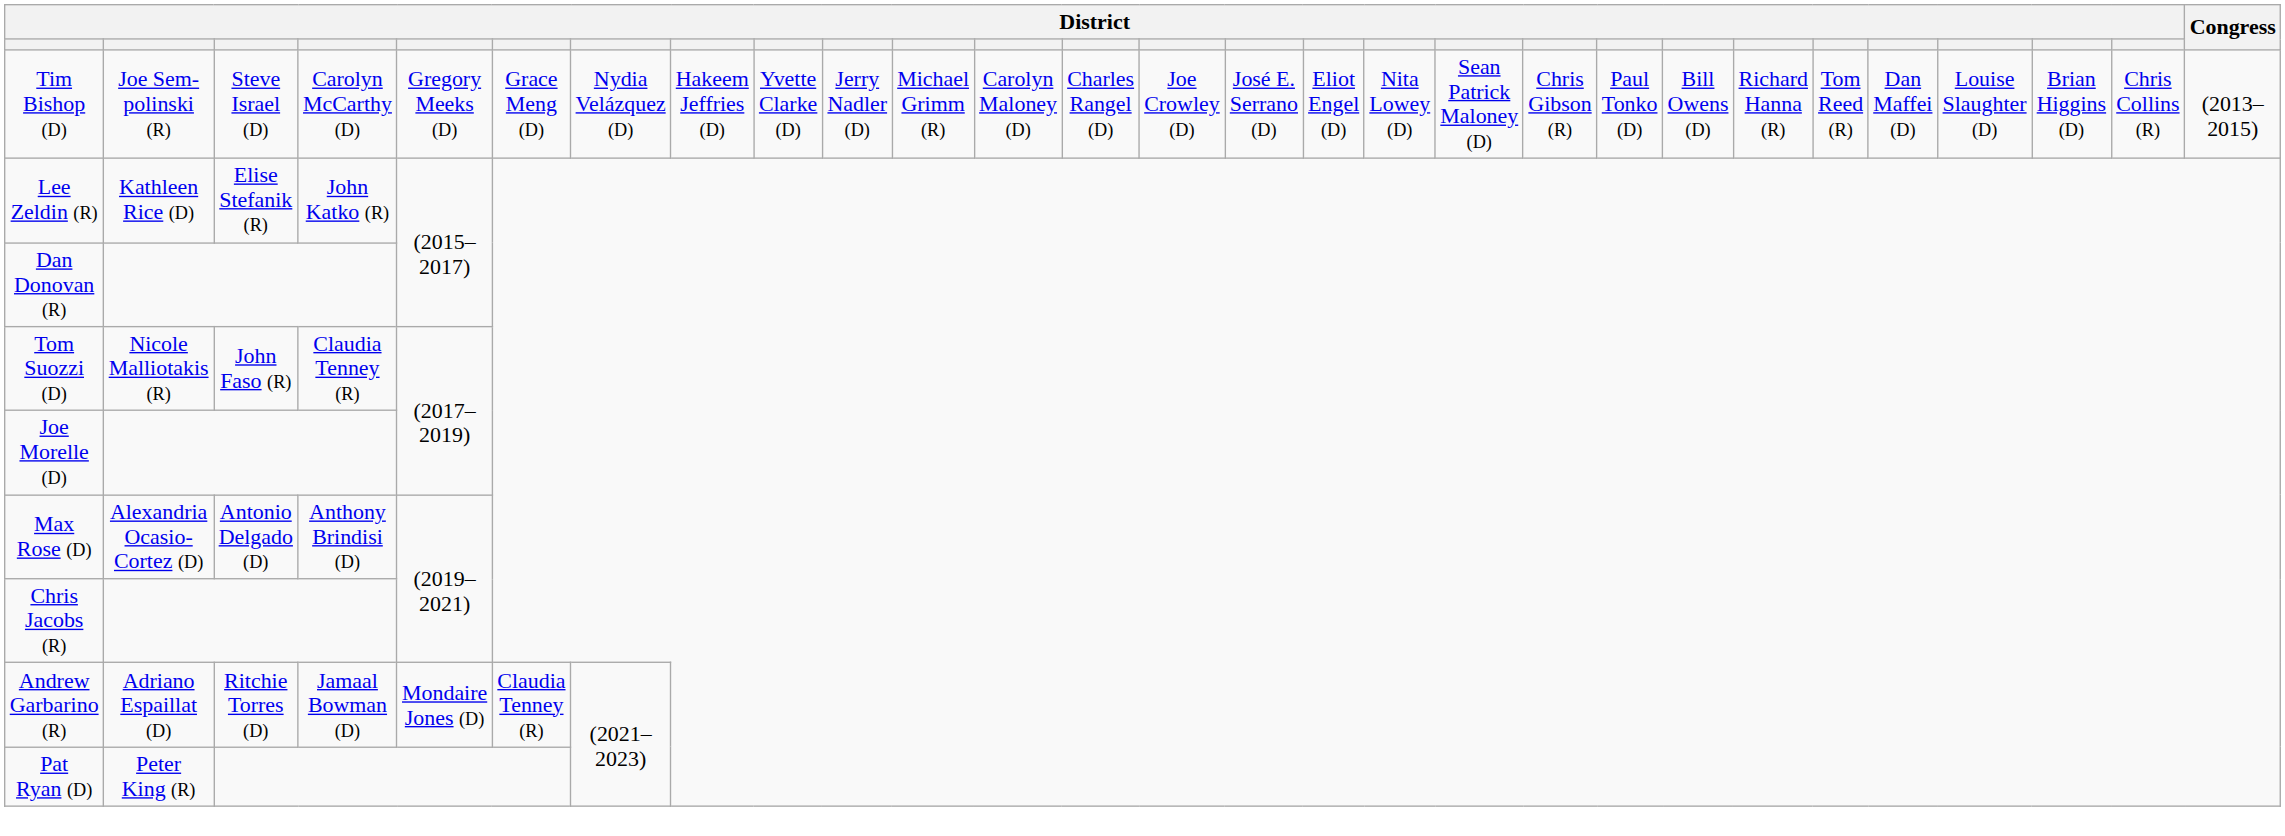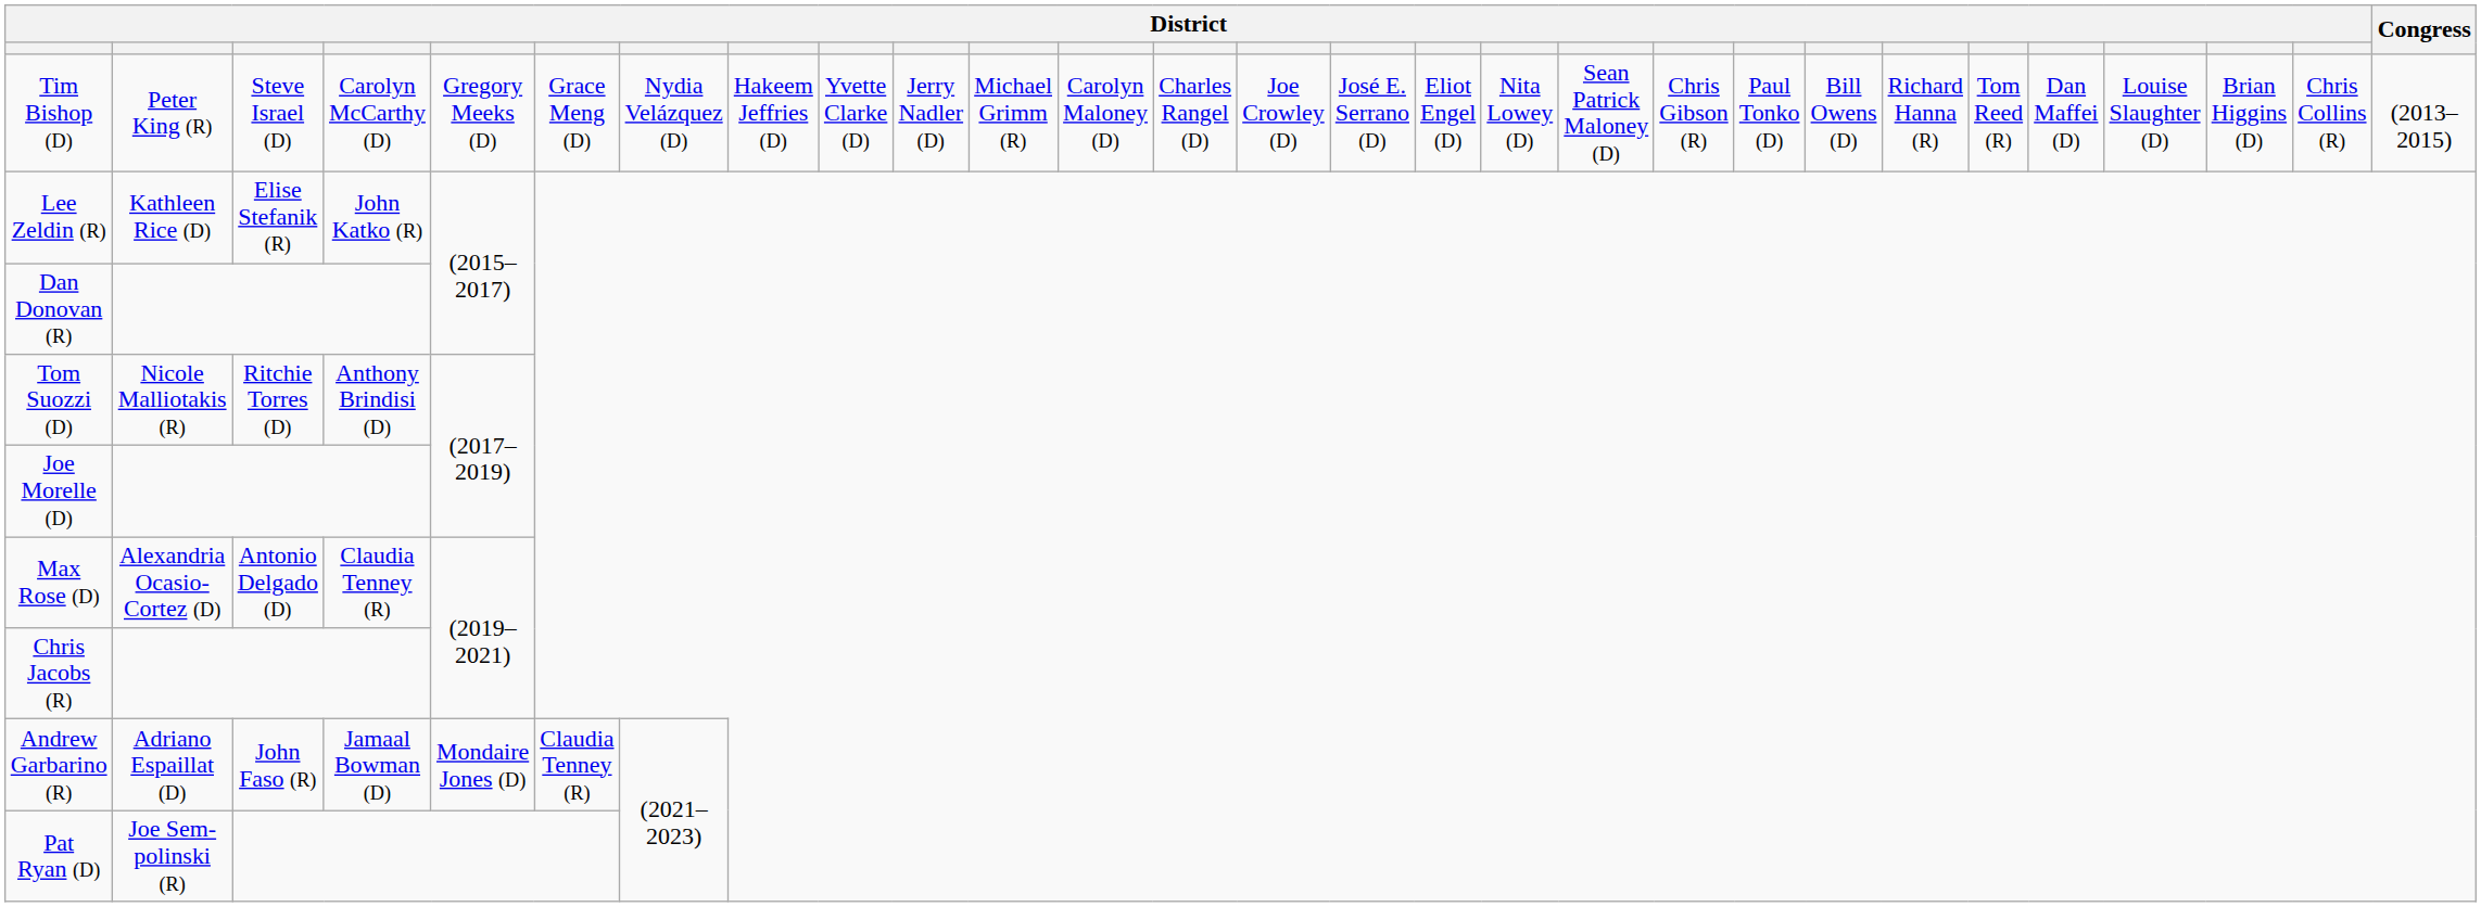 <table class=wikitable style="text-align:center">
 <tr>
 <th colspan=27>District</th>
 <th rowspan=2>Congress</th>
 </tr>
 <tr>
 <th></th>
 <th></th>
 <th></th>
 <th></th>
 <th></th>
 <th></th>
 <th></th>
 <th></th>
 <th></th>
 <th></th>
 <th></th>
 <th></th>
 <th></th>
 <th></th>
 <th></th>
 <th></th>
 <th></th>
 <th></th>
 <th></th>
 <th></th>
 <th></th>
 <th></th>
 <th></th>
 <th></th>
 <th></th>
 <th></th>
 <th></th>
 </tr>
 <tr style="height:3em">
 <td><a href='#'>Tim<br>Bishop</a> <small>(D)</small></td>
-<td><a href='#'>Joe Sem-<br>polinski</a> <small>(R)</small></td>
+<td><a href='#'>Peter<br>King</a> <small>(R)</small></td>
 <td><a href='#'>Steve<br>Israel</a><br><small>(D)</small></td>
 <td><a href='#'>Carolyn<br>McCarthy</a> <small>(D)</small></td>
 <td><a href='#'>Gregory<br>Meeks</a><br><small>(D)</small></td>
 <td><a href='#'>Grace<br>Meng</a><br><small>(D)</small></td>
 <td><a href='#'>Nydia<br>Velázquez</a><br><small>(D)</small></td>
 <td><a href='#'>Hakeem<br>Jeffries</a><br><small>(D)</small></td>
 <td><a href='#'>Yvette<br>Clarke</a><br><small>(D)</small></td>
 <td><a href='#'>Jerry<br>Nadler</a><br><small>(D)</small></td>
 <td><a href='#'>Michael<br>Grimm</a> <small>(R)</small></td>
 <td><a href='#'>Carolyn<br>Maloney</a><br><small>(D)</small></td>
 <td><a href='#'>Charles<br>Rangel</a><br><small>(D)</small></td>
 <td><a href='#'>Joe<br>Crowley</a><br><small>(D)</small></td>
 <td><a href='#'>José E.<br>Serrano</a><br><small>(D)</small></td>
 <td><a href='#'>Eliot<br>Engel</a><br><small>(D)</small></td>
 <td><a href='#'>Nita<br>Lowey</a><br><small>(D)</small></td>
 <td><a href='#'>Sean<br>Patrick<br>Maloney</a><br><small>(D)</small></td>
 <td><a href='#'>Chris<br>Gibson</a><br><small>(R)</small></td>
 <td><a href='#'>Paul<br>Tonko</a><br><small>(D)</small></td>
 <td><a href='#'>Bill<br>Owens</a> <small>(D)</small></td>
 <td><a href='#'>Richard<br>Hanna</a> <small>(R)</small></td>
 <td><a href='#'>Tom<br>Reed</a><br><small>(R)</small></td>
 <td><a href='#'>Dan<br>Maffei</a> <small>(D)</small></td>
 <td><a href='#'>Louise<br>Slaughter</a><br><small>(D)</small></td>
 <td><a href='#'>Brian<br>Higgins</a><br><small>(D)</small></td>
 <td><a href='#'>Chris<br>Collins</a><br><small>(R)</small></td>
 <td><strong></strong><br>(2013–2015)</td>
 </tr>
 <tr style="height:2em">
 <td><a href='#'>Lee<br>Zeldin</a> <small>(R)</small></td>
 <td><a href='#'>Kathleen<br>Rice</a> <small>(D)</small></td>
 <td><a href='#'>Elise<br>Stefanik</a><br><small>(R)</small></td>
 <td><a href='#'>John<br>Katko</a> <small>(R)</small></td>
 <td rowspan=2><strong></strong><br>(2015–2017)</td>
 </tr>
 <tr style="height:2em">
 <td><a href='#'>Dan<br>Donovan</a><br><small>(R)</small></td>
 </tr>
 <tr style="height:2em">
 <td><a href='#'>Tom<br>Suozzi</a><br><small>(D)</small></td>
 <td><a href='#'>Nicole<br>Malliotakis</a><br><small>(R)</small></td>
-<td><a href='#'>John<br>Faso</a> <small>(R)</small></td>
-<td><a href='#'>Claudia<br>Tenney</a> <small>(R)</small></td>
+<td><a href='#'>Ritchie<br>Torres</a> <small>(D)</small></td>
+<td><a href='#'>Anthony<br>Brindisi</a> <small>(D)</small></td>
 <td rowspan=2><strong></strong><br>(2017–2019)</td>
 </tr>
 <tr style="height:2em">
 <td><a href='#'>Joe<br>Morelle</a><br><small>(D)</small></td>
 </tr>
 <tr style="height:2em">
 <td><a href='#'>Max<br>Rose</a> <small>(D)</small></td>
 <td><a href='#'>Alexandria<br>Ocasio-<br>Cortez</a> <small>(D)</small></td>
 <td><a href='#'>Antonio<br>Delgado</a><br><small>(D)</small></td>
-<td><a href='#'>Anthony<br>Brindisi</a> <small>(D)</small></td>
+<td><a href='#'>Claudia<br>Tenney</a> <small>(R)</small></td>
 <td rowspan=2><strong></strong><br>(2019–2021)</td>
 </tr>
 <tr style="height:2em">
 <td><a href='#'>Chris<br>Jacobs</a><br><small>(R)</small></td>
 </tr>
 <tr style="height:2em">
 <td><a href='#'>Andrew<br>Garbarino</a><br><small>(R)</small></td>
 <td><a href='#'>Adriano<br>Espaillat</a><br><small>(D)</small></td>
-<td><a href='#'>Ritchie<br>Torres</a> <small>(D)</small></td>
+<td><a href='#'>John<br>Faso</a> <small>(R)</small></td>
 <td><a href='#'>Jamaal<br>Bowman</a><br><small>(D)</small></td>
 <td><a href='#'>Mondaire<br>Jones</a> <small>(D)</small></td>
 <td><a href='#'>Claudia<br>Tenney</a> <small>(R)</small></td>
 <td rowspan=2><strong></strong><br>(2021–2023)</td>
 </tr>
 <tr style="height:2em">
 <td><a href='#'>Pat<br>Ryan</a> <small>(D)</small></td>
-<td><a href='#'>Peter<br>King</a> <small>(R)</small></td>
+<td><a href='#'>Joe Sem-<br>polinski</a> <small>(R)</small></td>
 </tr>
 </table>
